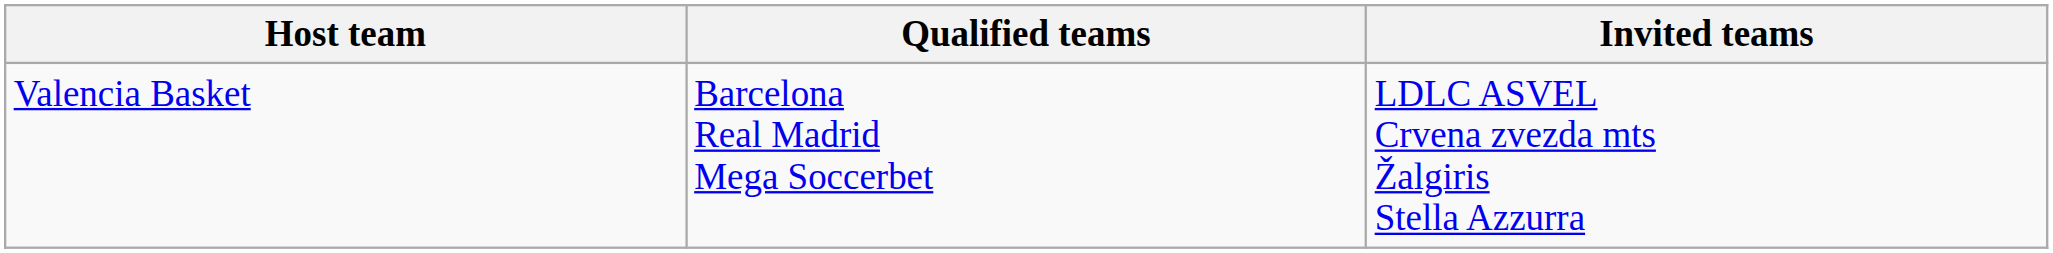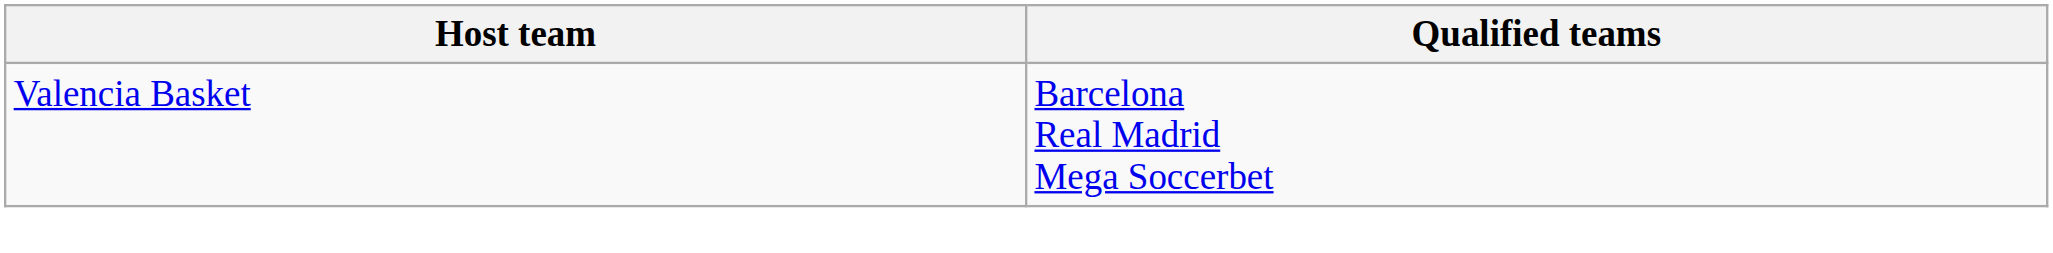 <table class=wikitable width=70%>
 <tr>
 <th width=13%>Host team</th>
 <th width=13%>Qualified teams</th>
-<th width=13%>Invited teams</th>
 </tr>
 <tr valign=top>
 <td> <a href='#'>Valencia Basket</a></td>
 <td> <a href='#'>Barcelona</a><br> <a href='#'>Real Madrid</a><br> <a href='#'>Mega Soccerbet</a></td>
-<td> <a href='#'>LDLC ASVEL</a><br> <a href='#'>Crvena zvezda mts</a><br> <a href='#'>Žalgiris</a><br> <a href='#'>Stella Azzurra</a></td>
 </tr>
 </table>
